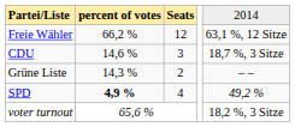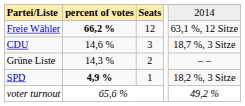 <table class=wikitable style=text-align:center>
 <tr bgcolor="#fea">
 <td align="left"><strong>Partei/Liste</strong></td>
 <td><strong>percent of votes</strong></td>
 <td><strong>Seats</strong></td>
 <td rowspan=6 bgcolor=#fff></td>
 <td bgcolor=#eee>2014</td>
 </tr>
 <tr>
 <td align="left"><a href='#'>Freie Wähler</a></td>
-<td>66,2 %</td>
+<td><strong>66,2 %</strong></td>
 <td>12</td>
 <td>63,1 %, 12 Sitze</td>
 </tr>
 <tr>
 <td align="left"><a href='#'>CDU</a></td>
 <td>14,6 %</td>
 <td>3</td>
 <td>18,7 %, 3 Sitze</td>
 </tr>
 <tr>
 <td align="left">Grüne Liste</td>
 <td>14,3 %</td>
 <td>2</td>
 <td>– –</td>
 </tr>
 <tr>
 <td align="left"><a href='#'>SPD</a></td>
 <td><strong>4,9 %</strong></td>
-<td>4</td>
-<td><em>49,2 %</em></td>
+<td>1</td>
+<td>18,2 %, 3 Sitze</td>
 </tr>
 <tr bgcolor=#fff>
 <td align="left"><em>voter turnout</em></td>
 <td colspan=2><em>65,6 %</em></td>
-<td>18,2 %, 3 Sitze</td>
+<td><em>49,2 %</em></td>
 </tr>
 </table>
